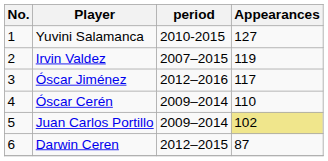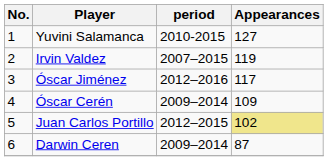 <table class="wikitable">
 <tr>
 <th>No.</th>
 <th>Player</th>
 <th>period</th>
 <th>Appearances</th>
 </tr>
 <tr>
 <td>1</td>
 <td> Yuvini Salamanca</td>
 <td>2010-2015</td>
 <td>127</td>
 </tr>
 <tr>
 <td>2</td>
 <td> <a href='#'>Irvin Valdez</a></td>
 <td>2007–2015</td>
 <td>119</td>
 </tr>
 <tr>
 <td>3</td>
 <td>  <a href='#'>Óscar Jiménez</a></td>
 <td>2012–2016</td>
 <td>117</td>
 </tr>
 <tr>
 <td>4</td>
 <td>  <a href='#'>Óscar Cerén</a></td>
 <td>2009–2014</td>
-<td>110</td>
+<td>109</td>
 </tr>
 <tr>
 <td>5</td>
 <td>  <a href='#'>Juan Carlos Portillo</a></td>
-<td>2009–2014</td>
+<td>2012–2015</td>
 <td style="background: khaki;">102</td>
 </tr>
 <tr>
 <td>6</td>
 <td>  <a href='#'>Darwin Ceren</a></td>
-<td>2012–2015</td>
+<td>2009–2014</td>
 <td>87</td>
 </tr>
 <tr>
 </tr>
 </table>
